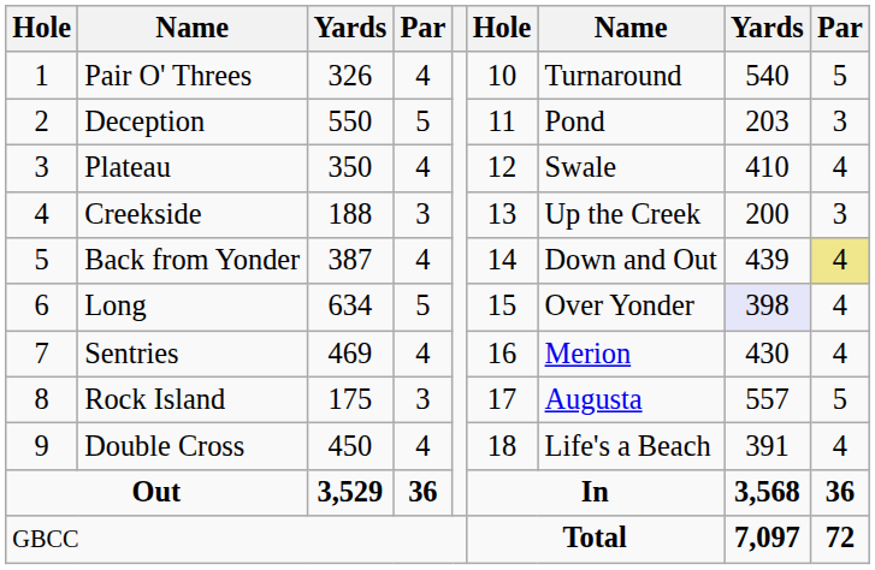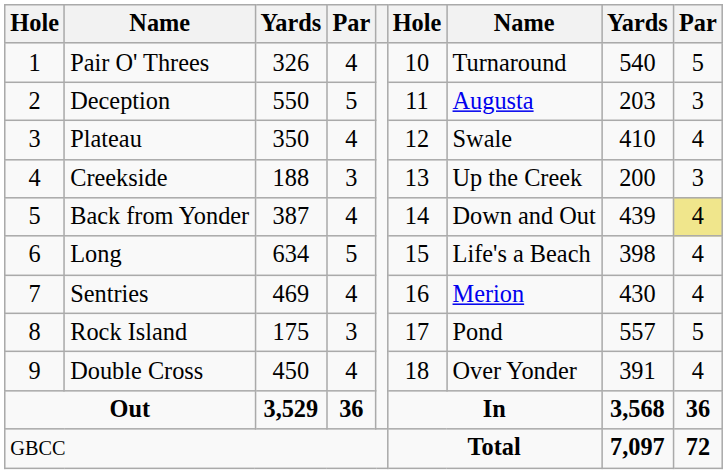 <table class=wikitable>
 <tr>
 <th>Hole</th>
 <th>Name</th>
 <th>Yards</th>
 <th>Par</th>
 <th></th>
 <th>Hole</th>
 <th>Name</th>
 <th>Yards</th>
 <th>Par</th>
 </tr>
 <tr>
 <td align=center>1</td>
 <td>Pair O' Threes</td>
 <td align=center>326</td>
 <td align=center>4</td>
 <td rowspan=10></td>
 <td align=center>10</td>
 <td>Turnaround</td>
 <td align=center>540</td>
 <td align=center>5</td>
 </tr>
 <tr>
 <td align=center>2</td>
 <td>Deception</td>
 <td align=center>550</td>
 <td align=center>5</td>
 <td align=center>11</td>
-<td>Pond</td>
+<td><a href='#'>Augusta</a></td>
 <td align=center>203</td>
 <td align=center>3</td>
 </tr>
 <tr>
 <td align=center>3</td>
 <td>Plateau</td>
 <td align=center>350</td>
 <td align=center>4</td>
 <td align=center>12</td>
 <td>Swale</td>
 <td align=center>410</td>
 <td align=center>4</td>
 </tr>
 <tr>
 <td align=center>4</td>
 <td>Creekside</td>
 <td align=center>188</td>
 <td align=center>3</td>
 <td align=center>13</td>
 <td>Up the Creek</td>
 <td align=center>200</td>
 <td align=center>3</td>
 </tr>
 <tr>
 <td align=center>5</td>
 <td>Back from Yonder</td>
 <td align=center>387</td>
 <td align=center>4</td>
 <td align=center>14</td>
 <td>Down and Out</td>
 <td align=center>439</td>
 <td align=center style="background: khaki;">4</td>
 </tr>
 <tr>
 <td align=center>6</td>
 <td>Long</td>
 <td align=center>634</td>
 <td align=center>5</td>
 <td align=center>15</td>
-<td>Over Yonder</td>
-<td align=center style="background: lavender;">398</td>
+<td>Life's a Beach</td>
+<td align=center>398</td>
 <td align=center>4</td>
 </tr>
 <tr>
 <td align=center>7</td>
 <td>Sentries</td>
 <td align=center>469</td>
 <td align=center>4</td>
 <td align=center>16</td>
 <td><a href='#'>Merion</a></td>
 <td align=center>430</td>
 <td align=center>4</td>
 </tr>
 <tr>
 <td align=center>8</td>
 <td>Rock Island</td>
 <td align=center>175</td>
 <td align=center>3</td>
 <td align=center>17</td>
-<td><a href='#'>Augusta</a></td>
+<td>Pond</td>
 <td align=center>557</td>
 <td align=center>5</td>
 </tr>
 <tr>
 <td align=center>9</td>
 <td>Double Cross</td>
 <td align=center>450</td>
 <td align=center>4</td>
 <td align=center>18</td>
-<td>Life's a Beach</td>
+<td>Over Yonder</td>
 <td align=center>391</td>
 <td align=center>4</td>
 </tr>
 <tr>
 <td colspan="2" style="text-align:center;"><strong>Out</strong></td>
 <td align=center><strong>3,529</strong></td>
 <td align=center><strong>36</strong></td>
 <td colspan="2" style="text-align:center;"><strong>In</strong></td>
 <td align=center><strong>3,568</strong></td>
 <td align=center><strong>36</strong></td>
 </tr>
 <tr>
 <td colspan=5><small>GBCC</small></td>
 <td colspan="2" style="text-align:center;"><strong>Total</strong></td>
 <td align=center><strong>7,097</strong></td>
 <td align=center><strong>72</strong></td>
 </tr>
 </table>
